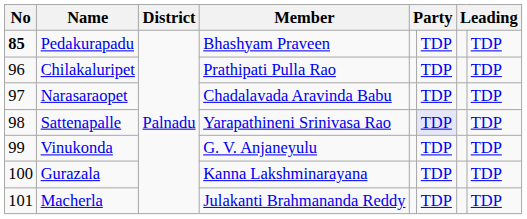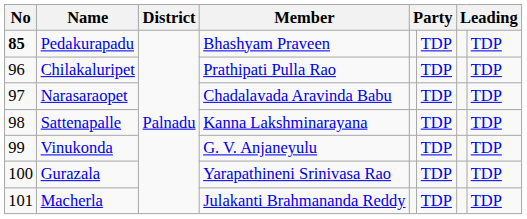 <table class="wikitable sortable">
 <tr>
 <th>No</th>
 <th>Name</th>
 <th>District</th>
 <th>Member</th>
 <th colspan=2>Party</th>
 <th colspan=2>Leading<br></th>
 </tr>
 <tr>
 <td><strong>85</strong></td>
 <td><a href='#'>Pedakurapadu</a></td>
 <td rowspan="7"><a href='#'>Palnadu</a></td>
 <td><a href='#'>Bhashyam Praveen</a></td>
 <td></td>
 <td><a href='#'>TDP</a></td>
 <td></td>
 <td><a href='#'>TDP</a></td>
 </tr>
 <tr>
 <td>96</td>
 <td><a href='#'>Chilakaluripet</a></td>
 <td><a href='#'>Prathipati Pulla Rao</a></td>
 <td></td>
 <td><a href='#'>TDP</a></td>
 <td></td>
 <td><a href='#'>TDP</a></td>
 </tr>
 <tr>
 <td>97</td>
 <td><a href='#'>Narasaraopet</a></td>
 <td><a href='#'>Chadalavada Aravinda Babu</a></td>
 <td></td>
 <td><a href='#'>TDP</a></td>
 <td></td>
 <td><a href='#'>TDP</a></td>
 </tr>
 <tr>
 <td>98</td>
 <td><a href='#'>Sattenapalle</a></td>
-<td><a href='#'>Yarapathineni Srinivasa Rao</a></td>
+<td><a href='#'>Kanna Lakshminarayana</a></td>
 <td></td>
-<td style="background: lavender;"><a href='#'>TDP</a></td>
+<td><a href='#'>TDP</a></td>
 <td></td>
 <td><a href='#'>TDP</a></td>
 </tr>
 <tr>
 <td>99</td>
 <td><a href='#'>Vinukonda</a></td>
 <td><a href='#'>G. V. Anjaneyulu</a></td>
 <td></td>
 <td><a href='#'>TDP</a></td>
 <td></td>
 <td><a href='#'>TDP</a></td>
 </tr>
 <tr>
 <td>100</td>
 <td><a href='#'>Gurazala</a></td>
-<td><a href='#'>Kanna Lakshminarayana</a></td>
+<td><a href='#'>Yarapathineni Srinivasa Rao</a></td>
 <td></td>
 <td><a href='#'>TDP</a></td>
 <td></td>
 <td><a href='#'>TDP</a></td>
 </tr>
 <tr>
 <td>101</td>
 <td><a href='#'>Macherla</a></td>
 <td><a href='#'>Julakanti Brahmananda Reddy</a></td>
 <td></td>
 <td><a href='#'>TDP</a></td>
 <td></td>
 <td><a href='#'>TDP</a></td>
 </tr>
 </table>
